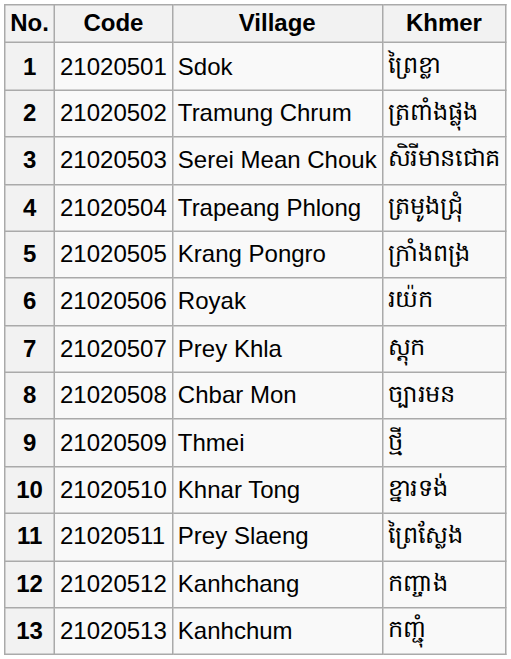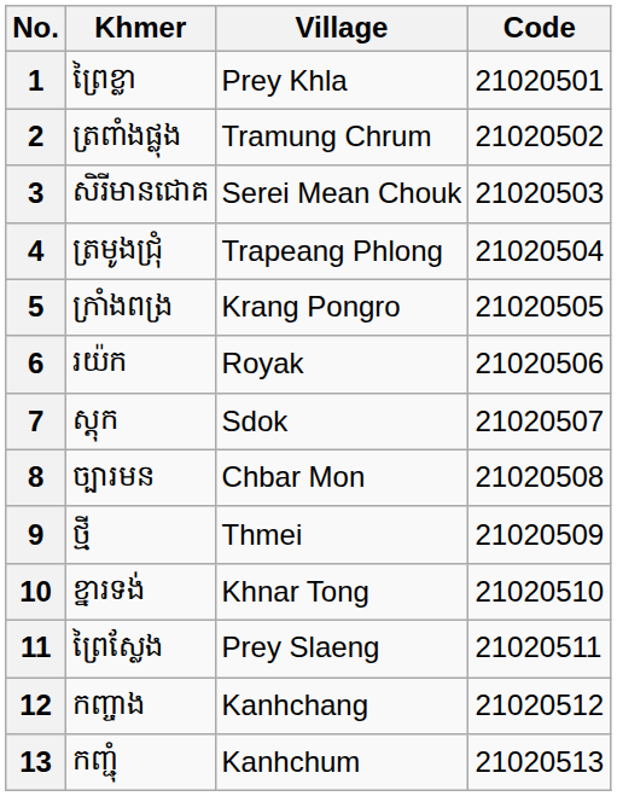 <table class="wikitable sortable mw-collapsible">
 <tr>
 <th>No.</th>
+<th>Khmer</th>
+<th>Village</th>
 <th>Code</th>
-<th>Village</th>
-<th>Khmer</th>
 </tr>
 <tr>
 <th>1</th>
+<td>ព្រៃខ្លា</td>
+<td>Prey Khla</td>
 <td>21020501</td>
-<td>Sdok</td>
-<td>ព្រៃខ្លា</td>
 </tr>
 <tr>
 <th>2</th>
+<td>ត្រពាំងផ្លុង</td>
+<td>Tramung Chrum</td>
 <td>21020502</td>
-<td>Tramung Chrum</td>
-<td>ត្រពាំងផ្លុង</td>
 </tr>
 <tr>
 <th>3</th>
+<td>សិរីមានជោគ</td>
+<td>Serei Mean Chouk</td>
 <td>21020503</td>
-<td>Serei Mean Chouk</td>
-<td>សិរីមានជោគ</td>
 </tr>
 <tr>
 <th>4</th>
+<td>ត្រមូងជ្រុំ</td>
+<td>Trapeang Phlong</td>
 <td>21020504</td>
-<td>Trapeang Phlong</td>
-<td>ត្រមូងជ្រុំ</td>
 </tr>
 <tr>
 <th>5</th>
+<td>ក្រាំងពង្រ</td>
+<td>Krang Pongro</td>
 <td>21020505</td>
-<td>Krang Pongro</td>
-<td>ក្រាំងពង្រ</td>
 </tr>
 <tr>
 <th>6</th>
+<td>រយ៉ក</td>
+<td>Royak</td>
 <td>21020506</td>
-<td>Royak</td>
-<td>រយ៉ក</td>
 </tr>
 <tr>
 <th>7</th>
+<td>ស្ដុក</td>
+<td>Sdok</td>
 <td>21020507</td>
-<td>Prey Khla</td>
-<td>ស្ដុក</td>
 </tr>
 <tr>
 <th>8</th>
+<td>ច្បារមន</td>
+<td>Chbar Mon</td>
 <td>21020508</td>
-<td>Chbar Mon</td>
-<td>ច្បារមន</td>
 </tr>
 <tr>
 <th>9</th>
+<td>ថ្មី</td>
+<td>Thmei</td>
 <td>21020509</td>
-<td>Thmei</td>
-<td>ថ្មី</td>
 </tr>
 <tr>
 <th>10</th>
+<td>ខ្នារទង់</td>
+<td>Khnar Tong</td>
 <td>21020510</td>
-<td>Khnar Tong</td>
-<td>ខ្នារទង់</td>
 </tr>
 <tr>
 <th>11</th>
+<td>ព្រៃស្លែង</td>
+<td>Prey Slaeng</td>
 <td>21020511</td>
-<td>Prey Slaeng</td>
-<td>ព្រៃស្លែង</td>
 </tr>
 <tr>
 <th>12</th>
+<td>កញ្ចាង</td>
+<td>Kanhchang</td>
 <td>21020512</td>
-<td>Kanhchang</td>
-<td>កញ្ចាង</td>
 </tr>
 <tr>
 <th>13</th>
+<td>កញ្ជុំ</td>
+<td>Kanhchum</td>
 <td>21020513</td>
-<td>Kanhchum</td>
-<td>កញ្ជុំ</td>
 </tr>
 </table>
